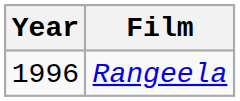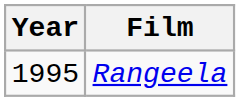 <table class="wikitable">
 <tr>
 <th>Year</th>
 <th>Film</th>
 </tr>
 <tr>
-<td>1996</td>
+<td>1995</td>
 <td><a href='#'><em>Rangeela</em></a></td>
 </tr>
 </table>
